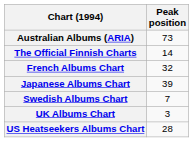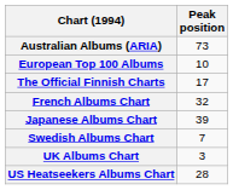 <table class="wikitable sortable plainrowheaders">
 <tr>
 <th>Chart (1994)</th>
 <th>Peak<br>position</th>
 </tr>
 <tr>
 <th scope="row">Australian Albums (<a href='#'>ARIA</a>)</th>
 <td style="text-align:center;">73</td>
 </tr>
 <tr>
+<th scope="row"><a href='#'>European Top 100 Albums</a></th>
+<td style="text-align:center;">10</td>
+</tr>
+<tr>
 <th scope="row"><a href='#'>The Official Finnish Charts</a></th>
-<td style="text-align:center;">14</td>
+<td style="text-align:center;">17</td>
 </tr>
 <tr>
 <th scope="row"><a href='#'>French Albums Chart</a></th>
 <td style="text-align:center;">32</td>
 </tr>
 <tr>
 <th scope="row"><a href='#'>Japanese Albums Chart</a></th>
 <td style="text-align:center;">39</td>
 </tr>
 <tr>
 <th scope="row"><a href='#'>Swedish Albums Chart</a></th>
 <td style="text-align:center;">7</td>
 </tr>
 <tr>
 <th scope="row"><a href='#'>UK Albums Chart</a></th>
 <td style="text-align:center;">3</td>
 </tr>
 <tr>
 <th scope="row"><a href='#'>US Heatseekers Albums Chart</a></th>
 <td style="text-align:center;">28</td>
 </tr>
 </table>
